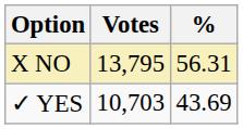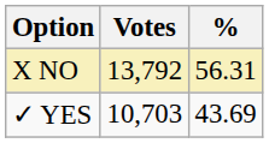 <table class="wikitable">
 <tr>
 <th>Option</th>
 <th>Votes</th>
 <th>%</th>
 </tr>
 <tr>
 <td style=background:#f8f1bd>X NO</td>
-<td style=background:#f8f1bd>13,795</td>
+<td style=background:#f8f1bd>13,792</td>
 <td style=background:#f8f1bd>56.31</td>
 </tr>
 <tr>
 <td>✓ YES</td>
 <td>10,703</td>
 <td>43.69</td>
 </tr>
 </table>
